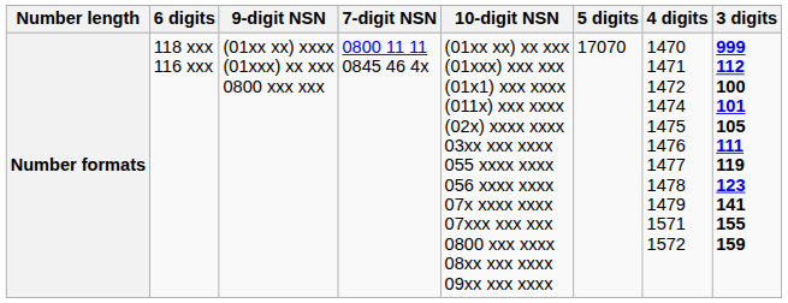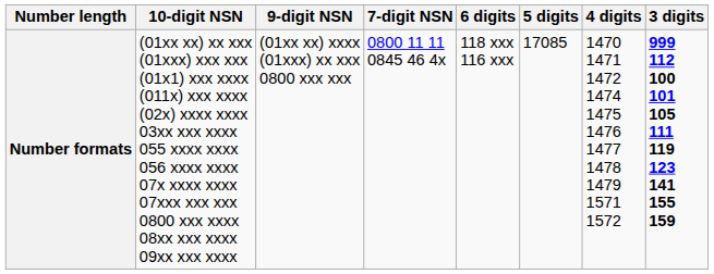 <table class="wikitable" style="margin-left: 1.5em;">
 <tr>
 <th>Number length</th>
-<th>6 digits</th>
+<th>10-digit NSN</th>
 <th>9-digit NSN</th>
 <th>7-digit NSN</th>
-<th>10-digit NSN</th>
+<th>6 digits</th>
 <th>5 digits</th>
 <th>4 digits</th>
 <th>3 digits</th>
 </tr>
 <tr>
 <th>Number formats</th>
-<td valign=top>118 xxx<br>116 xxx</td>
+<td valign=top>(01xx xx) xx xxx<br>(01xxx) xxx xxx<br>(01x1) xxx xxxx<br>(011x) xxx xxxx<br>(02x) xxxx xxxx<br>03xx xxx xxxx<br>055 xxxx xxxx<br>056 xxxx xxxx<br>07x xxxx xxxx<br>07xxx xxx xxx<br>0800 xxx xxxx<br>08xx xxx xxxx<br>09xx xxx xxxx</td>
 <td valign=top>(01xx xx) xxxx<br>(01xxx) xx xxx<br>0800 xxx xxx</td>
 <td valign=top><a href='#'>0800 11 11</a><br>0845 46 4x</td>
-<td valign=top>(01xx xx) xx xxx<br>(01xxx) xxx xxx<br>(01x1) xxx xxxx<br>(011x) xxx xxxx<br>(02x) xxxx xxxx<br>03xx xxx xxxx<br>055 xxxx xxxx<br>056 xxxx xxxx<br>07x xxxx xxxx<br>07xxx xxx xxx<br>0800 xxx xxxx<br>08xx xxx xxxx<br>09xx xxx xxxx</td>
-<td valign=top>17070</td>
+<td valign=top>118 xxx<br>116 xxx</td>
+<td valign=top>17085</td>
 <td valign=top>1470<br>1471<br>1472<br>1474<br>1475<br>1476<br>1477<br>1478<br>1479<br>1571<br>1572</td>
 <td valign=top><strong><a href='#'>999</a><br><a href='#'>112</a><br>100<br><a href='#'>101</a><br>105<br><a href='#'>111</a><br>119<br><a href='#'>123</a><br>141<br>155<br>159</strong></td>
 </tr>
 </table>
